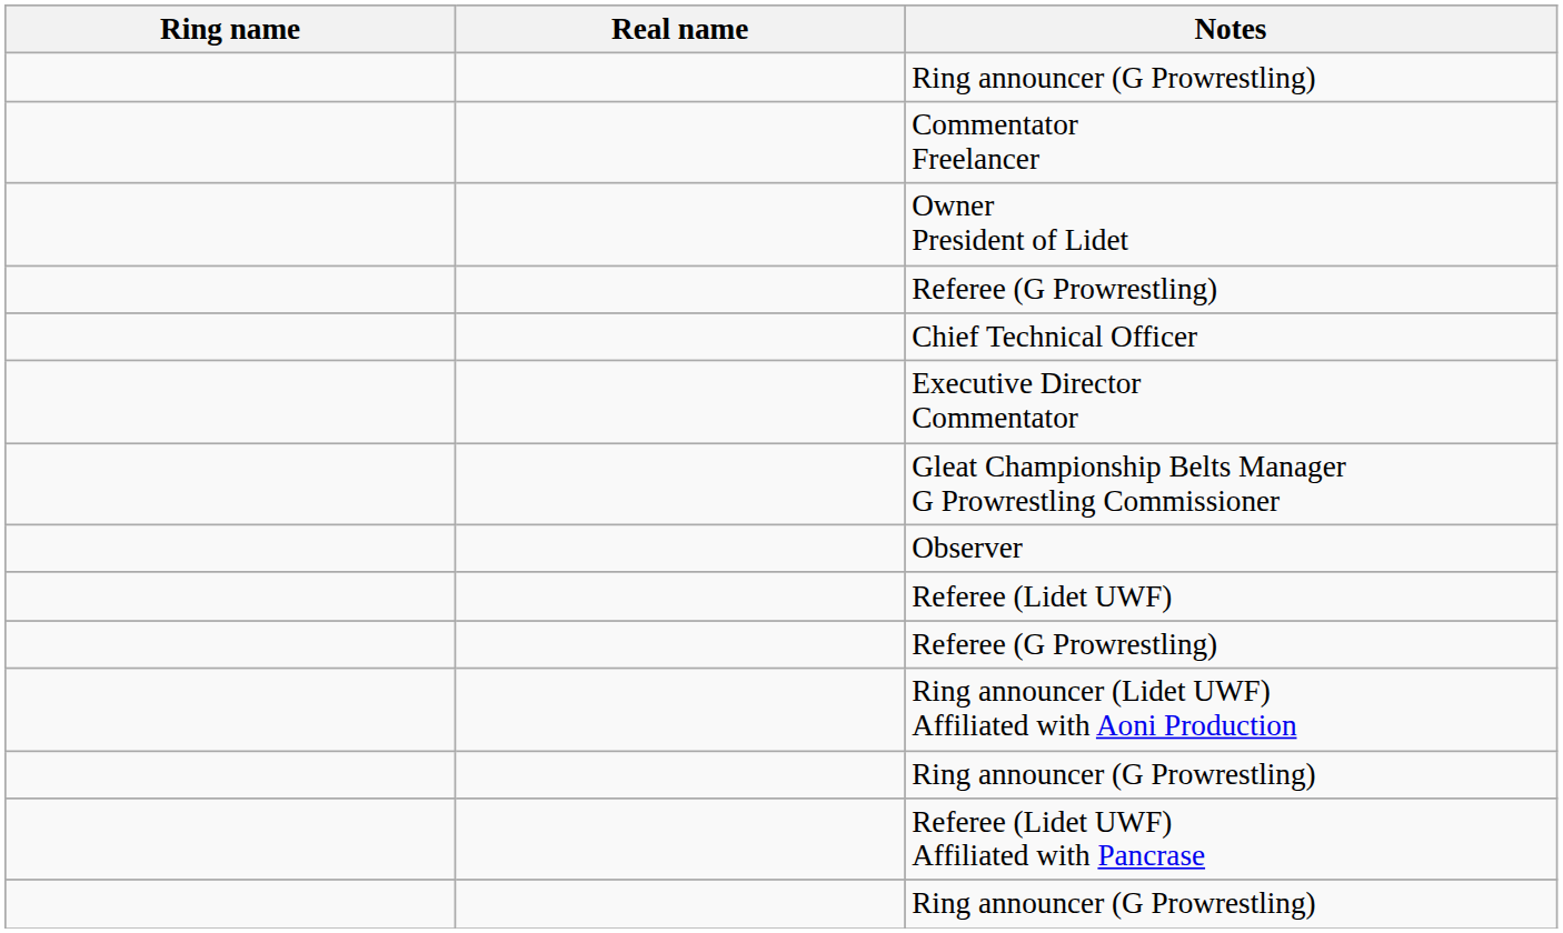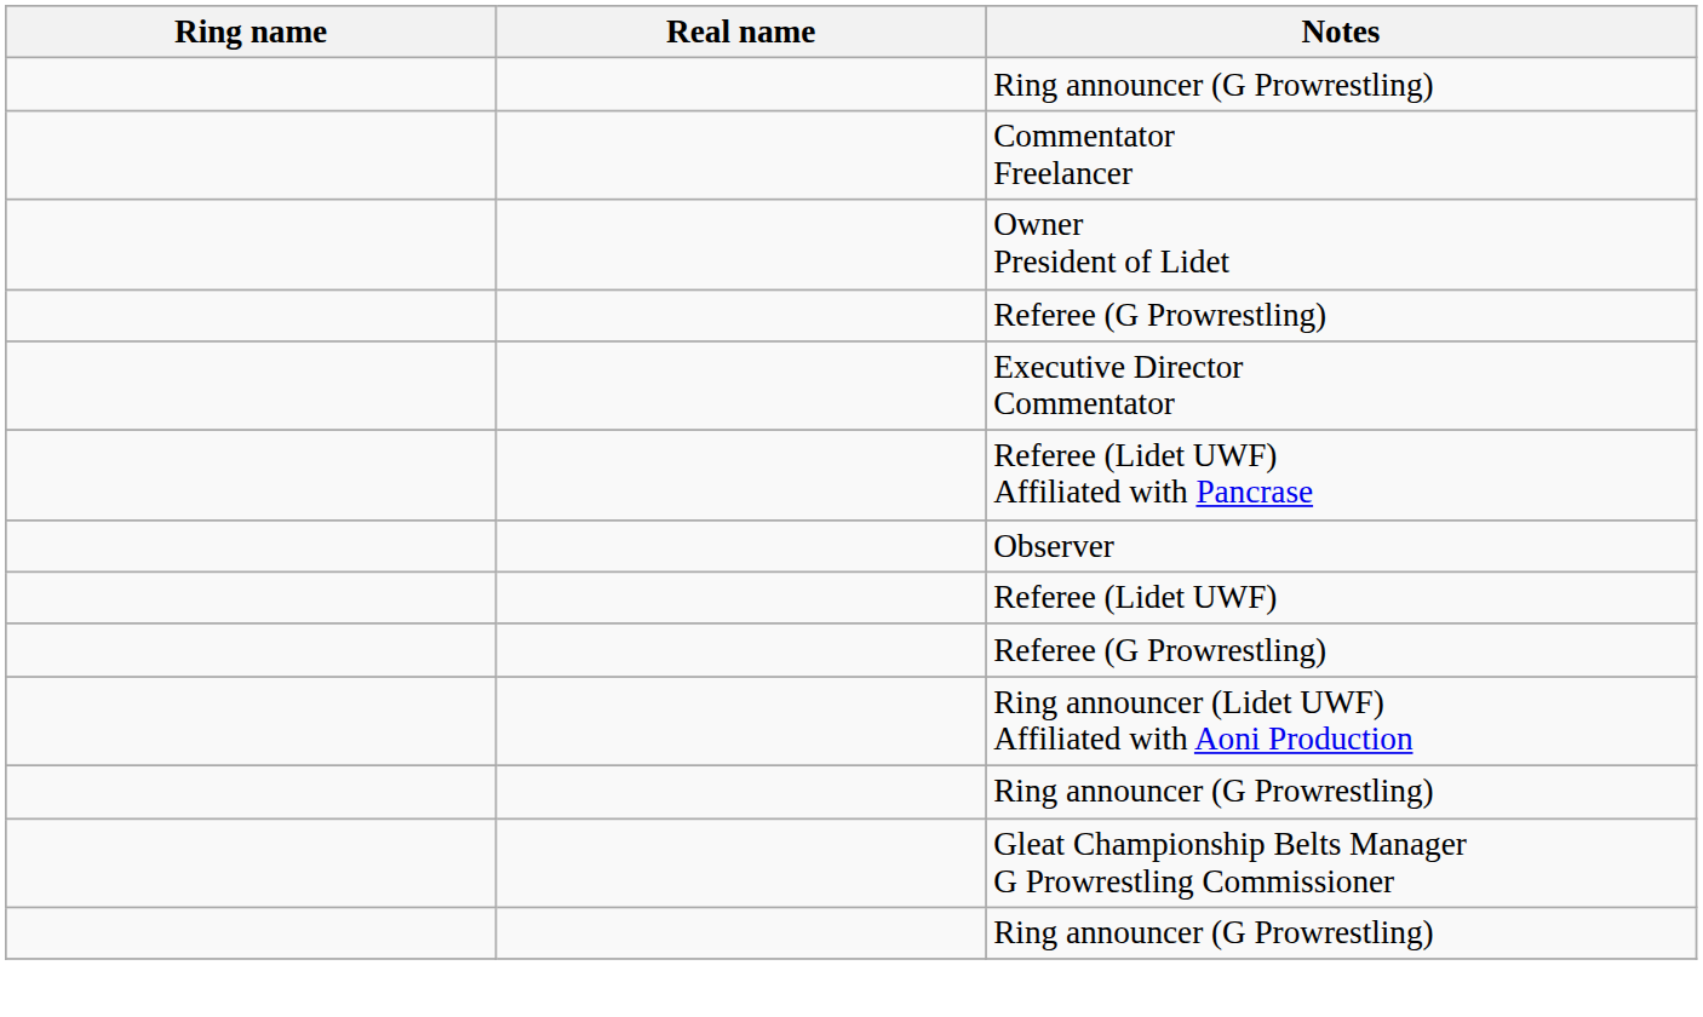 <table class="wikitable sortable" width="65%">
 <tr>
 <th width="29%">Ring name</th>
 <th width="29%">Real name</th>
 <th width="42%">Notes</th>
 </tr>
 <tr>
 <td></td>
 <td></td>
 <td>Ring announcer (G Prowrestling)</td>
 </tr>
 <tr>
 <td></td>
 <td></td>
 <td>Commentator<br>Freelancer</td>
 </tr>
 <tr>
 <td></td>
 <td></td>
 <td>Owner<br>President of Lidet</td>
 </tr>
 <tr>
 <td></td>
 <td></td>
 <td>Referee (G Prowrestling)</td>
 </tr>
 <tr>
 <td></td>
 <td></td>
-<td>Chief Technical Officer</td>
-</tr>
-<tr>
-<td></td>
-<td></td>
 <td>Executive Director<br>Commentator</td>
 </tr>
 <tr>
 <td></td>
 <td></td>
-<td>Gleat Championship Belts Manager<br>G Prowrestling Commissioner</td>
+<td>Referee (Lidet UWF)<br>Affiliated with <a href='#'>Pancrase</a></td>
 </tr>
 <tr>
 <td></td>
 <td></td>
 <td>Observer</td>
 </tr>
 <tr>
 <td></td>
 <td></td>
 <td>Referee (Lidet UWF)</td>
 </tr>
 <tr>
 <td></td>
 <td></td>
 <td>Referee (G Prowrestling)</td>
 </tr>
 <tr>
 <td></td>
 <td></td>
 <td>Ring announcer (Lidet UWF)<br>Affiliated with <a href='#'>Aoni Production</a></td>
 </tr>
 <tr>
 <td></td>
 <td></td>
 <td>Ring announcer (G Prowrestling)</td>
 </tr>
 <tr>
 <td></td>
 <td></td>
-<td>Referee (Lidet UWF)<br>Affiliated with <a href='#'>Pancrase</a></td>
+<td>Gleat Championship Belts Manager<br>G Prowrestling Commissioner</td>
 </tr>
 <tr>
 <td></td>
 <td></td>
 <td>Ring announcer (G Prowrestling)</td>
 </tr>
 </table>
